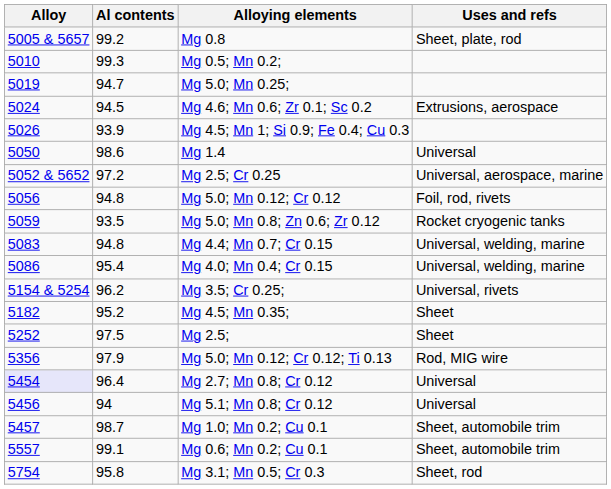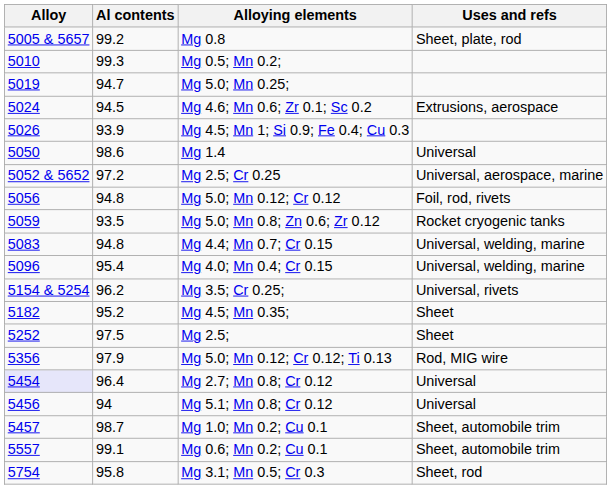 <table class="wikitable sortable">
 <tr>
 <th>Alloy</th>
 <th>Al contents</th>
 <th>Alloying elements</th>
 <th>Uses and refs</th>
 </tr>
 <tr>
 <td><a href='#'>5005 & 5657</a></td>
 <td>99.2</td>
 <td><a href='#'>Mg</a> 0.8</td>
 <td>Sheet, plate, rod</td>
 </tr>
 <tr>
 <td><a href='#'>5010</a></td>
 <td>99.3</td>
 <td><a href='#'>Mg</a> 0.5; <a href='#'>Mn</a> 0.2;</td>
 <td></td>
 </tr>
 <tr>
 <td><a href='#'>5019</a></td>
 <td>94.7</td>
 <td><a href='#'>Mg</a> 5.0; <a href='#'>Mn</a> 0.25;</td>
 <td></td>
 </tr>
 <tr>
 <td><a href='#'>5024</a></td>
 <td>94.5</td>
 <td><a href='#'>Mg</a> 4.6; <a href='#'>Mn</a> 0.6; <a href='#'>Zr</a> 0.1; <a href='#'>Sc</a> 0.2</td>
 <td>Extrusions, aerospace</td>
 </tr>
 <tr>
 <td><a href='#'>5026</a></td>
 <td>93.9</td>
 <td><a href='#'>Mg</a> 4.5; <a href='#'>Mn</a> 1; <a href='#'>Si</a> 0.9; <a href='#'>Fe</a> 0.4; <a href='#'>Cu</a> 0.3</td>
 <td></td>
 </tr>
 <tr>
 <td><a href='#'>5050</a></td>
 <td>98.6</td>
 <td><a href='#'>Mg</a> 1.4</td>
 <td>Universal</td>
 </tr>
 <tr>
 <td><a href='#'>5052 & 5652</a></td>
 <td>97.2</td>
 <td><a href='#'>Mg</a> 2.5; <a href='#'>Cr</a> 0.25</td>
 <td>Universal, aerospace, marine</td>
 </tr>
 <tr>
 <td><a href='#'>5056</a></td>
 <td>94.8</td>
 <td><a href='#'>Mg</a> 5.0; <a href='#'>Mn</a> 0.12; <a href='#'>Cr</a> 0.12</td>
 <td>Foil, rod, rivets</td>
 </tr>
 <tr>
 <td><a href='#'>5059</a></td>
 <td>93.5</td>
 <td><a href='#'>Mg</a> 5.0; <a href='#'>Mn</a> 0.8; <a href='#'>Zn</a> 0.6; <a href='#'>Zr</a> 0.12</td>
 <td>Rocket cryogenic tanks</td>
 </tr>
 <tr>
 <td><a href='#'>5083</a></td>
 <td>94.8</td>
 <td><a href='#'>Mg</a> 4.4; <a href='#'>Mn</a> 0.7; <a href='#'>Cr</a> 0.15</td>
 <td>Universal, welding, marine</td>
 </tr>
 <tr>
-<td><a href='#'>5086</a></td>
+<td><a href='#'>5096</a></td>
 <td>95.4</td>
 <td><a href='#'>Mg</a> 4.0; <a href='#'>Mn</a> 0.4; <a href='#'>Cr</a> 0.15</td>
 <td>Universal, welding, marine</td>
 </tr>
 <tr>
 <td><a href='#'>5154 & 5254</a></td>
 <td>96.2</td>
 <td><a href='#'>Mg</a> 3.5; <a href='#'>Cr</a> 0.25;</td>
 <td>Universal, rivets</td>
 </tr>
 <tr>
 <td><a href='#'>5182</a></td>
 <td>95.2</td>
 <td><a href='#'>Mg</a> 4.5; <a href='#'>Mn</a> 0.35;</td>
 <td>Sheet</td>
 </tr>
 <tr>
 <td><a href='#'>5252</a></td>
 <td>97.5</td>
 <td><a href='#'>Mg</a> 2.5;</td>
 <td>Sheet</td>
 </tr>
 <tr>
 <td><a href='#'>5356</a></td>
 <td>97.9</td>
 <td><a href='#'>Mg</a> 5.0; <a href='#'>Mn</a> 0.12; <a href='#'>Cr</a> 0.12; <a href='#'>Ti</a> 0.13</td>
 <td>Rod, MIG wire</td>
 </tr>
 <tr>
 <td style="background: lavender;"><a href='#'>5454</a></td>
 <td>96.4</td>
 <td><a href='#'>Mg</a> 2.7; <a href='#'>Mn</a> 0.8; <a href='#'>Cr</a> 0.12</td>
 <td>Universal</td>
 </tr>
 <tr>
 <td><a href='#'>5456</a></td>
 <td>94</td>
 <td><a href='#'>Mg</a> 5.1; <a href='#'>Mn</a> 0.8; <a href='#'>Cr</a> 0.12</td>
 <td>Universal</td>
 </tr>
 <tr>
 <td><a href='#'>5457</a></td>
 <td>98.7</td>
 <td><a href='#'>Mg</a> 1.0; <a href='#'>Mn</a> 0.2; <a href='#'>Cu</a> 0.1</td>
 <td>Sheet, automobile trim</td>
 </tr>
 <tr>
 <td><a href='#'>5557</a></td>
 <td>99.1</td>
 <td><a href='#'>Mg</a> 0.6; <a href='#'>Mn</a> 0.2; <a href='#'>Cu</a> 0.1</td>
 <td>Sheet, automobile trim</td>
 </tr>
 <tr>
 <td><a href='#'>5754</a></td>
 <td>95.8</td>
 <td><a href='#'>Mg</a> 3.1; <a href='#'>Mn</a> 0.5; <a href='#'>Cr</a> 0.3</td>
 <td>Sheet, rod</td>
 </tr>
 </table>
